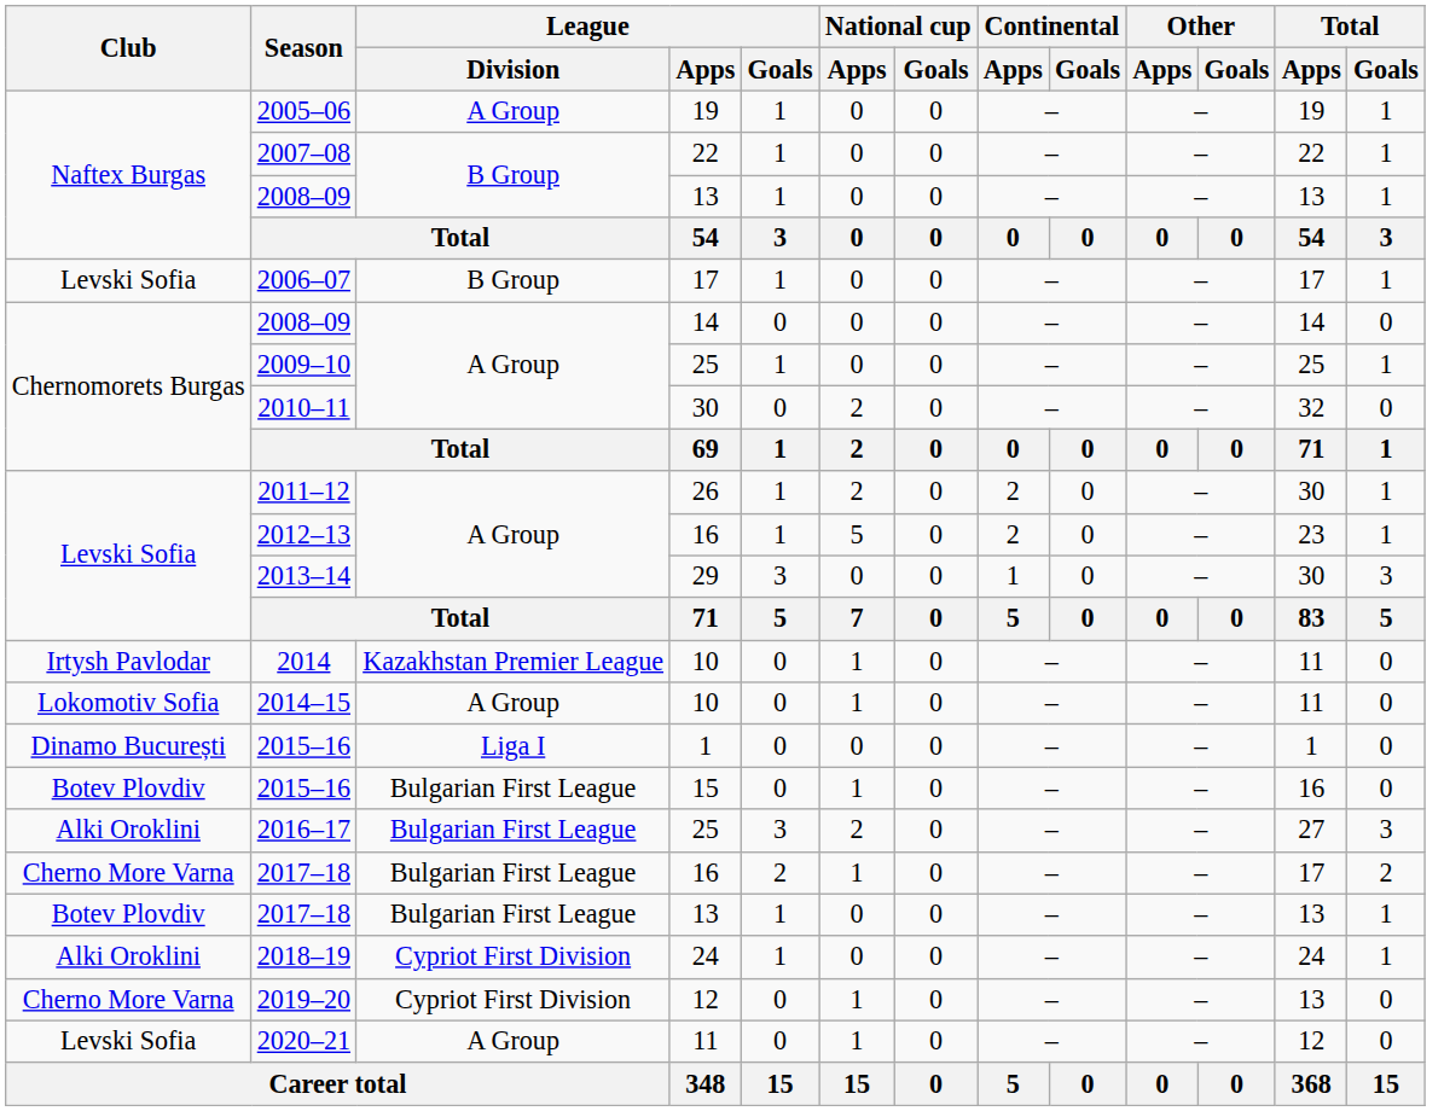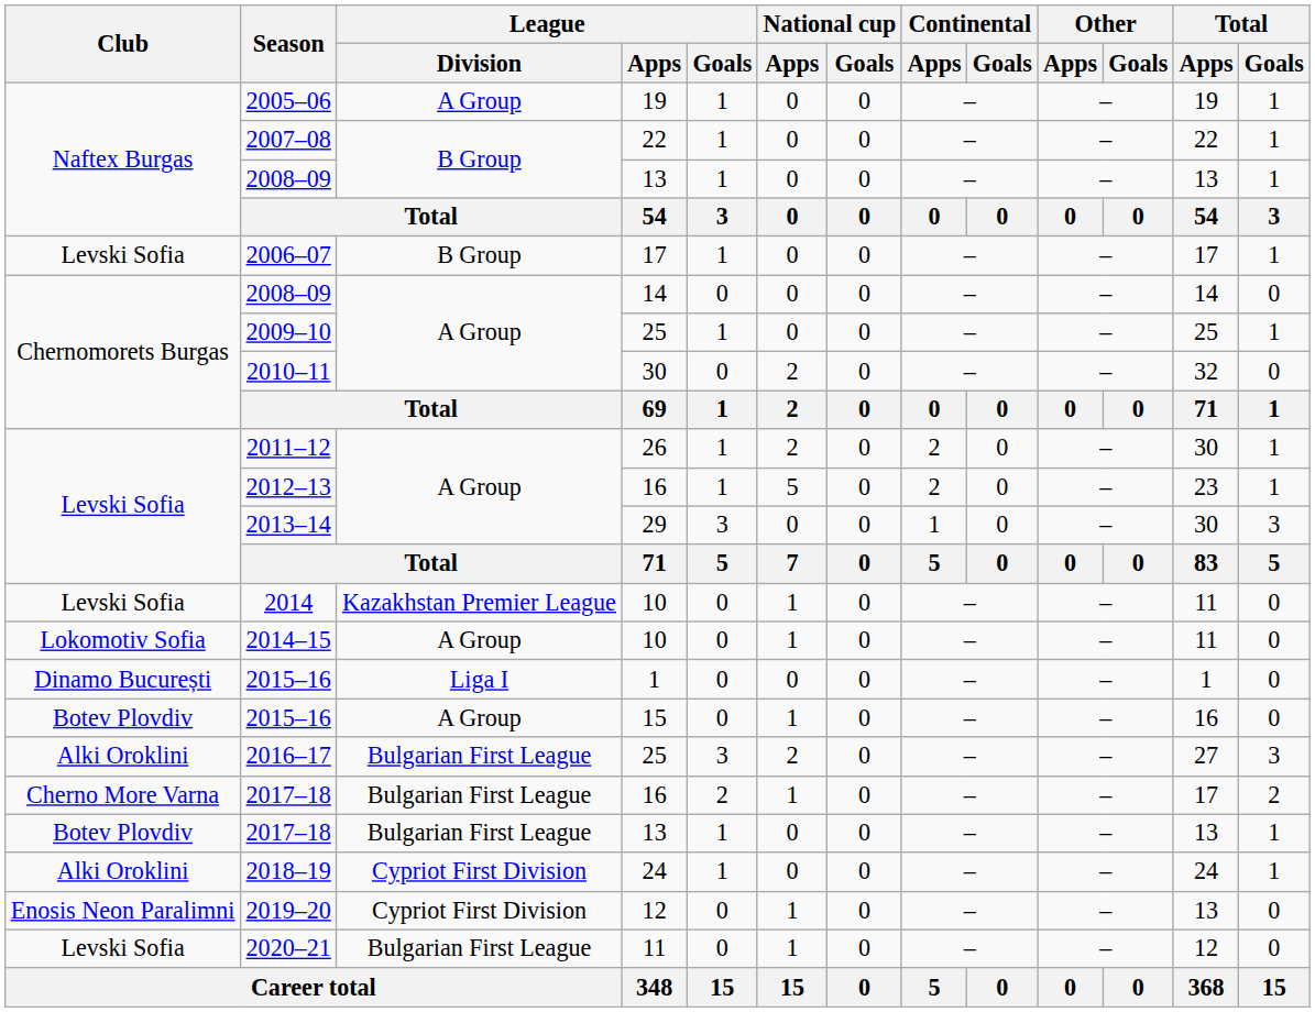 <table class="wikitable" style="text-align:center">
 <tr>
 <th rowspan="2">Club</th>
 <th rowspan="2">Season</th>
 <th colspan="3">League</th>
 <th colspan="2">National cup</th>
 <th colspan="2">Continental</th>
 <th colspan="2">Other</th>
 <th colspan="2">Total</th>
 </tr>
 <tr>
 <th>Division</th>
 <th>Apps</th>
 <th>Goals</th>
 <th>Apps</th>
 <th>Goals</th>
 <th>Apps</th>
 <th>Goals</th>
 <th>Apps</th>
 <th>Goals</th>
 <th>Apps</th>
 <th>Goals</th>
 </tr>
 <tr>
 <td rowspan="4"><a href='#'>Naftex Burgas</a></td>
 <td><a href='#'>2005–06</a></td>
 <td><a href='#'>A Group</a></td>
 <td>19</td>
 <td>1</td>
 <td>0</td>
 <td>0</td>
 <td colspan="2">–</td>
 <td colspan="2">–</td>
 <td>19</td>
 <td>1</td>
 </tr>
 <tr>
 <td><a href='#'>2007–08</a></td>
 <td rowspan="2"><a href='#'>B Group</a></td>
 <td>22</td>
 <td>1</td>
 <td>0</td>
 <td>0</td>
 <td colspan="2">–</td>
 <td colspan="2">–</td>
 <td>22</td>
 <td>1</td>
 </tr>
 <tr>
 <td><a href='#'>2008–09</a></td>
 <td>13</td>
 <td>1</td>
 <td>0</td>
 <td>0</td>
 <td colspan="2">–</td>
 <td colspan="2">–</td>
 <td>13</td>
 <td>1</td>
 </tr>
 <tr>
 <th colspan="2">Total</th>
 <th>54</th>
 <th>3</th>
 <th>0</th>
 <th>0</th>
 <th>0</th>
 <th>0</th>
 <th>0</th>
 <th>0</th>
 <th>54</th>
 <th>3</th>
 </tr>
 <tr>
 <td>Levski Sofia</td>
 <td><a href='#'>2006–07</a></td>
 <td>B Group</td>
 <td>17</td>
 <td>1</td>
 <td>0</td>
 <td>0</td>
 <td colspan="2">–</td>
 <td colspan="2">–</td>
 <td>17</td>
 <td>1</td>
 </tr>
 <tr>
 <td rowspan="4">Chernomorets Burgas</td>
 <td><a href='#'>2008–09</a></td>
 <td rowspan="3">A Group</td>
 <td>14</td>
 <td>0</td>
 <td>0</td>
 <td>0</td>
 <td colspan="2">–</td>
 <td colspan="2">–</td>
 <td>14</td>
 <td>0</td>
 </tr>
 <tr>
 <td><a href='#'>2009–10</a></td>
 <td>25</td>
 <td>1</td>
 <td>0</td>
 <td>0</td>
 <td colspan="2">–</td>
 <td colspan="2">–</td>
 <td>25</td>
 <td>1</td>
 </tr>
 <tr>
 <td><a href='#'>2010–11</a></td>
 <td>30</td>
 <td>0</td>
 <td>2</td>
 <td>0</td>
 <td colspan="2">–</td>
 <td colspan="2">–</td>
 <td>32</td>
 <td>0</td>
 </tr>
 <tr>
 <th colspan="2">Total</th>
 <th>69</th>
 <th>1</th>
 <th>2</th>
 <th>0</th>
 <th>0</th>
 <th>0</th>
 <th>0</th>
 <th>0</th>
 <th>71</th>
 <th>1</th>
 </tr>
 <tr>
 <td rowspan="4"><a href='#'>Levski Sofia</a></td>
 <td><a href='#'>2011–12</a></td>
 <td rowspan="3">A Group</td>
 <td>26</td>
 <td>1</td>
 <td>2</td>
 <td>0</td>
 <td>2</td>
 <td>0</td>
 <td colspan="2">–</td>
 <td>30</td>
 <td>1</td>
 </tr>
 <tr>
 <td><a href='#'>2012–13</a></td>
 <td>16</td>
 <td>1</td>
 <td>5</td>
 <td>0</td>
 <td>2</td>
 <td>0</td>
 <td colspan="2">–</td>
 <td>23</td>
 <td>1</td>
 </tr>
 <tr>
 <td><a href='#'>2013–14</a></td>
 <td>29</td>
 <td>3</td>
 <td>0</td>
 <td>0</td>
 <td>1</td>
 <td>0</td>
 <td colspan="2">–</td>
 <td>30</td>
 <td>3</td>
 </tr>
 <tr>
 <th colspan="2">Total</th>
 <th>71</th>
 <th>5</th>
 <th>7</th>
 <th>0</th>
 <th>5</th>
 <th>0</th>
 <th>0</th>
 <th>0</th>
 <th>83</th>
 <th>5</th>
 </tr>
 <tr>
-<td><a href='#'>Irtysh Pavlodar</a></td>
+<td>Levski Sofia</td>
 <td><a href='#'>2014</a></td>
 <td><a href='#'>Kazakhstan Premier League</a></td>
 <td>10</td>
 <td>0</td>
 <td>1</td>
 <td>0</td>
 <td colspan="2">–</td>
 <td colspan="2">–</td>
 <td>11</td>
 <td>0</td>
 </tr>
 <tr>
 <td><a href='#'>Lokomotiv Sofia</a></td>
 <td><a href='#'>2014–15</a></td>
 <td>A Group</td>
 <td>10</td>
 <td>0</td>
 <td>1</td>
 <td>0</td>
 <td colspan="2">–</td>
 <td colspan="2">–</td>
 <td>11</td>
 <td>0</td>
 </tr>
 <tr>
 <td><a href='#'>Dinamo București</a></td>
 <td><a href='#'>2015–16</a></td>
 <td><a href='#'>Liga I</a></td>
 <td>1</td>
 <td>0</td>
 <td>0</td>
 <td>0</td>
 <td colspan="2">–</td>
 <td colspan="2">–</td>
 <td>1</td>
 <td>0</td>
 </tr>
 <tr>
 <td><a href='#'>Botev Plovdiv</a></td>
 <td><a href='#'>2015–16</a></td>
-<td>Bulgarian First League</td>
+<td>A Group</td>
 <td>15</td>
 <td>0</td>
 <td>1</td>
 <td>0</td>
 <td colspan="2">–</td>
 <td colspan="2">–</td>
 <td>16</td>
 <td>0</td>
 </tr>
 <tr>
 <td><a href='#'>Alki Oroklini</a></td>
 <td><a href='#'>2016–17</a></td>
 <td><a href='#'>Bulgarian First League</a></td>
 <td>25</td>
 <td>3</td>
 <td>2</td>
 <td>0</td>
 <td colspan="2">–</td>
 <td colspan="2">–</td>
 <td>27</td>
 <td>3</td>
 </tr>
 <tr>
 <td><a href='#'>Cherno More Varna</a></td>
 <td><a href='#'>2017–18</a></td>
 <td>Bulgarian First League</td>
 <td>16</td>
 <td>2</td>
 <td>1</td>
 <td>0</td>
 <td colspan="2">–</td>
 <td colspan="2">–</td>
 <td>17</td>
 <td>2</td>
 </tr>
 <tr>
 <td><a href='#'>Botev Plovdiv</a></td>
 <td><a href='#'>2017–18</a></td>
 <td>Bulgarian First League</td>
 <td>13</td>
 <td>1</td>
 <td>0</td>
 <td>0</td>
 <td colspan="2">–</td>
 <td colspan="2">–</td>
 <td>13</td>
 <td>1</td>
 </tr>
 <tr>
 <td><a href='#'>Alki Oroklini</a></td>
 <td><a href='#'>2018–19</a></td>
 <td><a href='#'>Cypriot First Division</a></td>
 <td>24</td>
 <td>1</td>
 <td>0</td>
 <td>0</td>
 <td colspan="2">–</td>
 <td colspan="2">–</td>
 <td>24</td>
 <td>1</td>
 </tr>
 <tr>
-<td><a href='#'>Cherno More Varna</a></td>
+<td><a href='#'>Enosis Neon Paralimni</a></td>
 <td><a href='#'>2019–20</a></td>
 <td>Cypriot First Division</td>
 <td>12</td>
 <td>0</td>
 <td>1</td>
 <td>0</td>
 <td colspan="2">–</td>
 <td colspan="2">–</td>
 <td>13</td>
 <td>0</td>
 </tr>
 <tr>
 <td>Levski Sofia</td>
 <td><a href='#'>2020–21</a></td>
-<td>A Group</td>
+<td>Bulgarian First League</td>
 <td>11</td>
 <td>0</td>
 <td>1</td>
 <td>0</td>
 <td colspan="2">–</td>
 <td colspan="2">–</td>
 <td>12</td>
 <td>0</td>
 </tr>
 <tr>
 <th colspan="3">Career total</th>
 <th>348</th>
 <th>15</th>
 <th>15</th>
 <th>0</th>
 <th>5</th>
 <th>0</th>
 <th>0</th>
 <th>0</th>
 <th>368</th>
 <th>15</th>
 </tr>
 </table>
